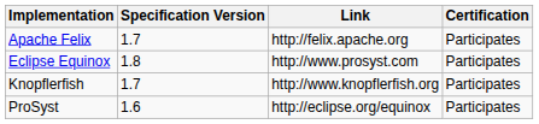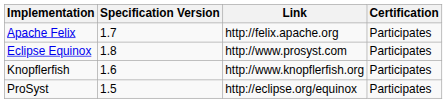 <table class="wikitable sortable">
 <tr>
 <th>Implementation</th>
 <th>Specification Version</th>
 <th>Link</th>
 <th>Certification</th>
 </tr>
 <tr>
 <td><a href='#'>Apache Felix</a></td>
 <td>1.7</td>
 <td>http://felix.apache.org</td>
 <td>Participates</td>
 </tr>
 <tr>
 <td><a href='#'>Eclipse Equinox</a></td>
 <td>1.8</td>
 <td>http://www.prosyst.com</td>
 <td>Participates</td>
 </tr>
 <tr>
 <td>Knopflerfish</td>
-<td>1.7</td>
+<td>1.6</td>
 <td>http://www.knopflerfish.org</td>
 <td>Participates</td>
 </tr>
 <tr>
 <td>ProSyst</td>
-<td>1.6</td>
+<td>1.5</td>
 <td>http://eclipse.org/equinox</td>
 <td>Participates</td>
 </tr>
 </table>
